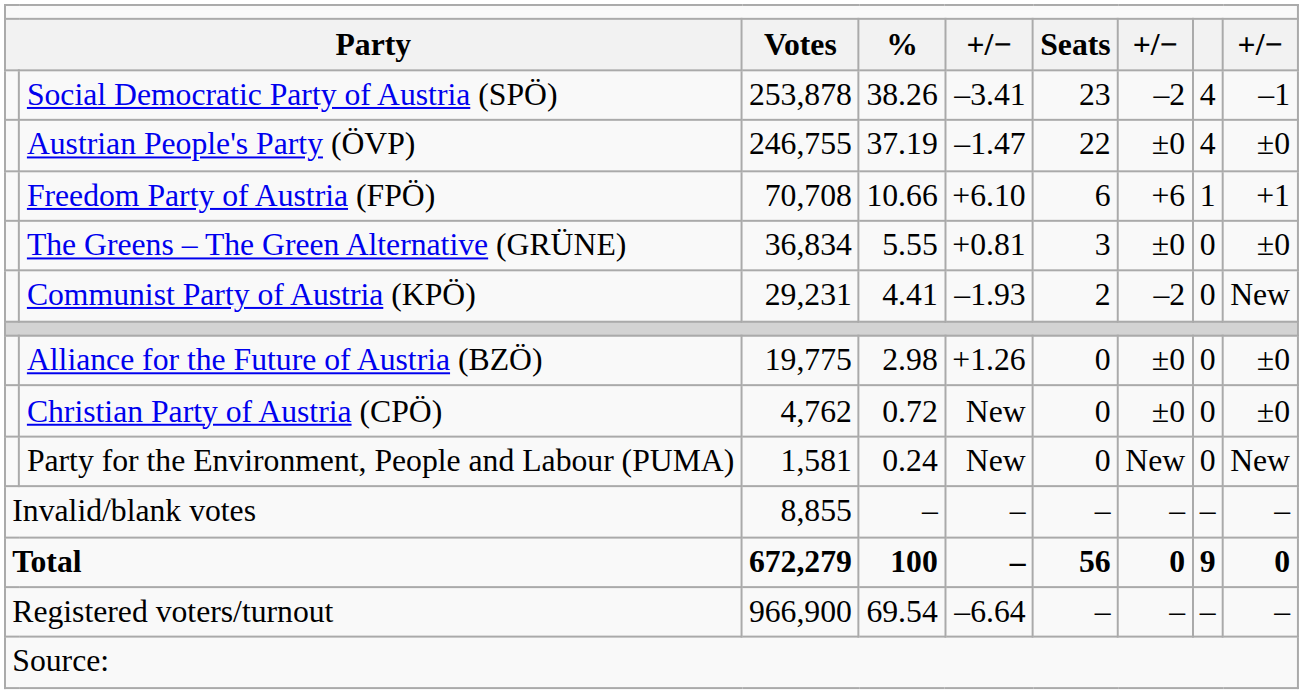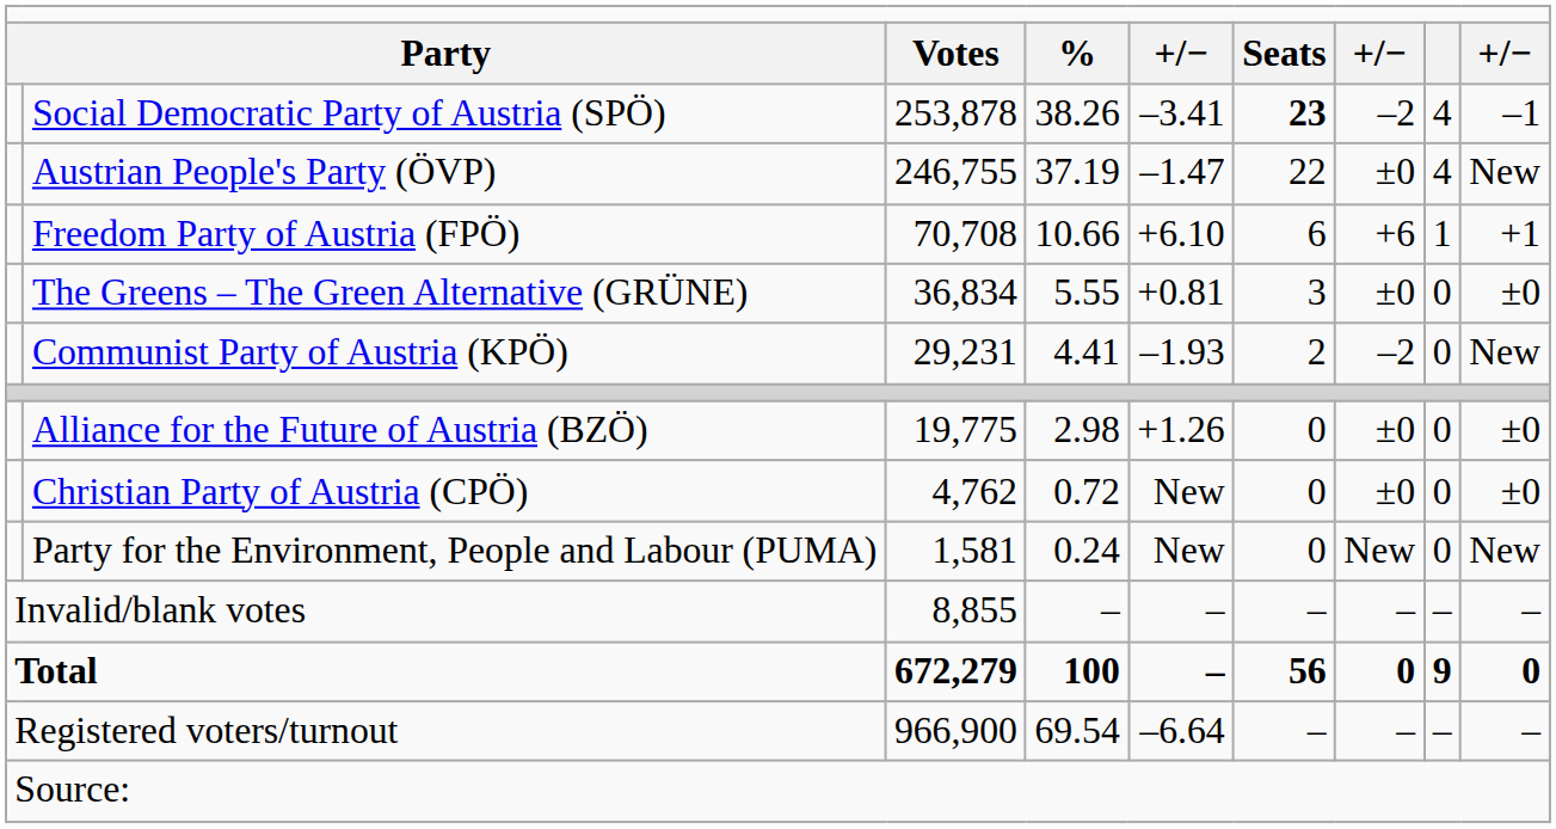 <table class=wikitable style=text-align:right>
 <tr>
 <td align=center colspan=9></td>
 </tr>
 <tr>
 <th colspan=2>Party</th>
 <th>Votes</th>
 <th>%</th>
 <th>+/−</th>
 <th>Seats</th>
 <th>+/−</th>
 <th></th>
 <th>+/−</th>
 </tr>
 <tr>
 <td bgcolor=></td>
 <td align=left><a href='#'>Social Democratic Party of Austria</a> (SPÖ)</td>
 <td>253,878</td>
 <td>38.26</td>
 <td>–3.41</td>
-<td>23</td>
+<td><strong>23</strong></td>
 <td>–2</td>
 <td>4</td>
 <td>–1</td>
 </tr>
 <tr>
 <td bgcolor=></td>
 <td align=left><a href='#'>Austrian People's Party</a> (ÖVP)</td>
 <td>246,755</td>
 <td>37.19</td>
 <td>–1.47</td>
 <td>22</td>
 <td>±0</td>
 <td>4</td>
-<td>±0</td>
+<td>New</td>
 </tr>
 <tr>
 <td bgcolor=></td>
 <td align=left><a href='#'>Freedom Party of Austria</a> (FPÖ)</td>
 <td>70,708</td>
 <td>10.66</td>
 <td>+6.10</td>
 <td>6</td>
 <td>+6</td>
 <td>1</td>
 <td>+1</td>
 </tr>
 <tr>
 <td bgcolor=></td>
 <td align=left><a href='#'>The Greens – The Green Alternative</a> (GRÜNE)</td>
 <td>36,834</td>
 <td>5.55</td>
 <td>+0.81</td>
 <td>3</td>
 <td>±0</td>
 <td>0</td>
 <td>±0</td>
 </tr>
 <tr>
 <td bgcolor=></td>
 <td align=left><a href='#'>Communist Party of Austria</a> (KPÖ)</td>
 <td>29,231</td>
 <td>4.41</td>
 <td>–1.93</td>
 <td>2</td>
 <td>–2</td>
 <td>0</td>
 <td>New</td>
 </tr>
 <tr>
 <td colspan=9 bgcolor=lightgrey></td>
 </tr>
 <tr>
 <td bgcolor=></td>
 <td align=left><a href='#'>Alliance for the Future of Austria</a> (BZÖ)</td>
 <td>19,775</td>
 <td>2.98</td>
 <td>+1.26</td>
 <td>0</td>
 <td>±0</td>
 <td>0</td>
 <td>±0</td>
 </tr>
 <tr>
 <td bgcolor=></td>
 <td align=left><a href='#'>Christian Party of Austria</a> (CPÖ)</td>
 <td>4,762</td>
 <td>0.72</td>
 <td>New</td>
 <td>0</td>
 <td>±0</td>
 <td>0</td>
 <td>±0</td>
 </tr>
 <tr>
 <td></td>
 <td align=left>Party for the Environment, People and Labour (PUMA)</td>
 <td>1,581</td>
 <td>0.24</td>
 <td>New</td>
 <td>0</td>
 <td>New</td>
 <td>0</td>
 <td>New</td>
 </tr>
 <tr>
 <td colspan=2 align=left>Invalid/blank votes</td>
 <td>8,855</td>
 <td>–</td>
 <td>–</td>
 <td>–</td>
 <td>–</td>
 <td>–</td>
 <td>–</td>
 </tr>
 <tr>
 <td colspan=2 align=left><strong>Total</strong></td>
 <td><strong>672,279</strong></td>
 <td><strong>100</strong></td>
 <td><strong>–</strong></td>
 <td><strong>56</strong></td>
 <td><strong>0</strong></td>
 <td><strong>9</strong></td>
 <td><strong>0</strong></td>
 </tr>
 <tr>
 <td align=left colspan=2>Registered voters/turnout</td>
 <td>966,900</td>
 <td>69.54</td>
 <td>–6.64</td>
 <td>–</td>
 <td>–</td>
 <td>–</td>
 <td>–</td>
 </tr>
 <tr>
 <td align=left colspan=9>Source: </td>
 </tr>
 </table>
